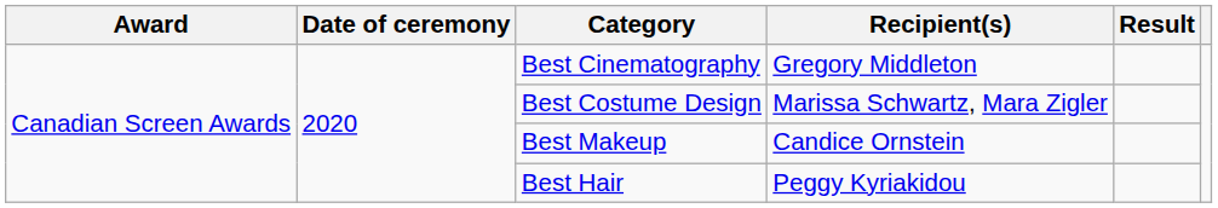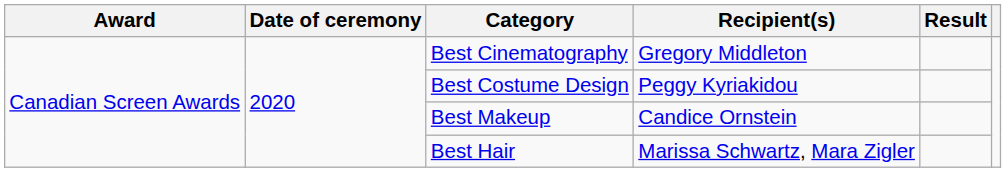 <table class="wikitable plainrowheaders sortable">
 <tr>
 <th scope="col">Award</th>
 <th scope="col">Date of ceremony</th>
 <th scope="col">Category</th>
 <th scope="col">Recipient(s)</th>
 <th scope="col">Result</th>
 <th scope="col" class="unsortable"></th>
 </tr>
 <tr>
 <td rowspan=4><a href='#'>Canadian Screen Awards</a></td>
 <td rowspan=4><a href='#'>2020</a></td>
 <td><a href='#'>Best Cinematography</a></td>
 <td><a href='#'>Gregory Middleton</a></td>
 <td></td>
 <td rowspan=4></td>
 </tr>
 <tr>
 <td><a href='#'>Best Costume Design</a></td>
-<td><a href='#'>Marissa Schwartz</a>, <a href='#'>Mara Zigler</a></td>
+<td><a href='#'>Peggy Kyriakidou</a></td>
 <td></td>
 </tr>
 <tr>
 <td><a href='#'>Best Makeup</a></td>
 <td><a href='#'>Candice Ornstein</a></td>
 <td></td>
 </tr>
 <tr>
 <td><a href='#'>Best Hair</a></td>
-<td><a href='#'>Peggy Kyriakidou</a></td>
+<td><a href='#'>Marissa Schwartz</a>, <a href='#'>Mara Zigler</a></td>
 <td></td>
 </tr>
 </table>
